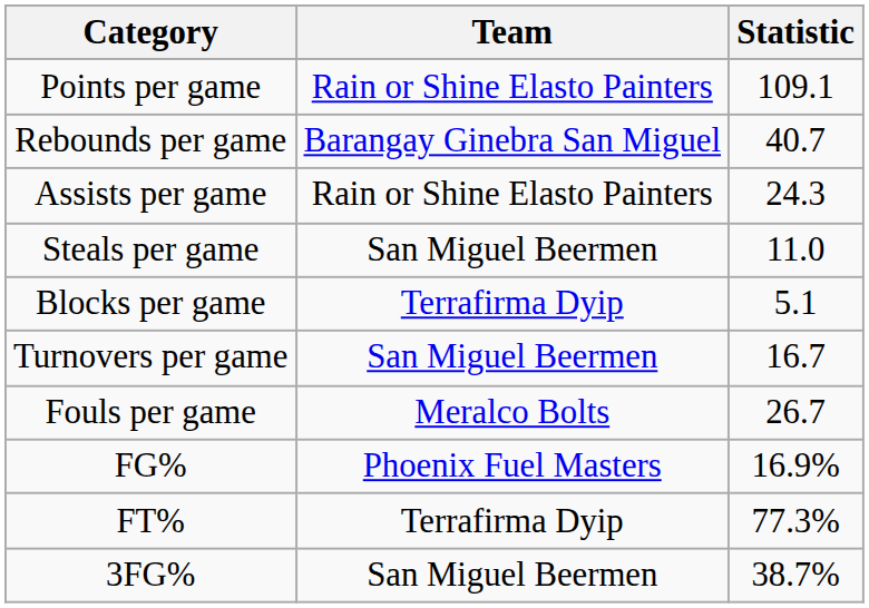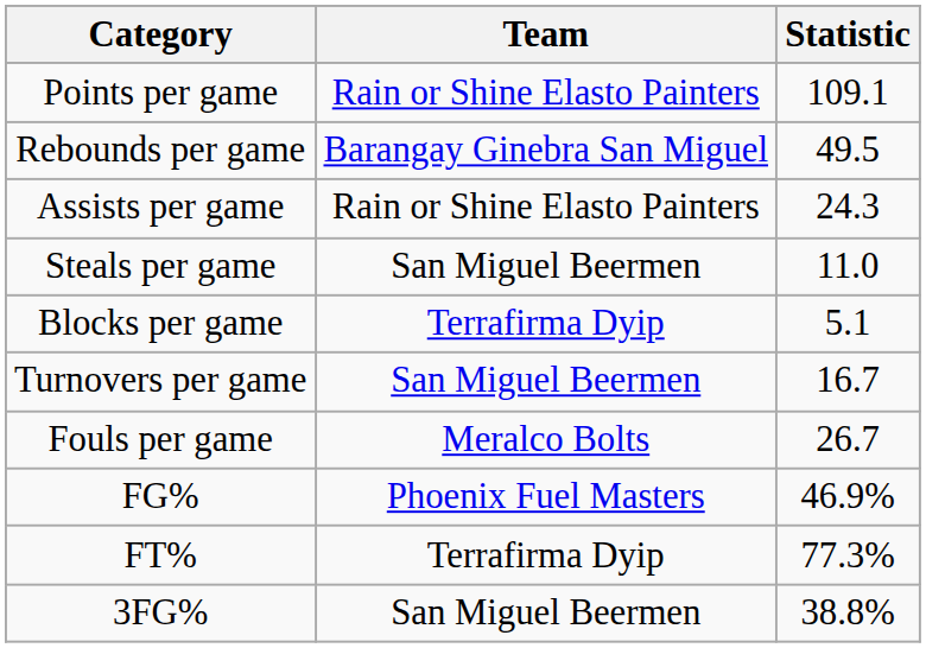 <table class="wikitable" style="text-align:center">
 <tr>
 <th>Category</th>
 <th>Team</th>
 <th>Statistic</th>
 </tr>
 <tr>
 <td>Points per game</td>
 <td><a href='#'>Rain or Shine Elasto Painters</a></td>
 <td>109.1</td>
 </tr>
 <tr>
 <td>Rebounds per game</td>
 <td><a href='#'>Barangay Ginebra San Miguel</a></td>
-<td>40.7</td>
+<td>49.5</td>
 </tr>
 <tr>
 <td>Assists per game</td>
 <td>Rain or Shine Elasto Painters</td>
 <td>24.3</td>
 </tr>
 <tr>
 <td>Steals per game</td>
 <td>San Miguel Beermen</td>
 <td>11.0</td>
 </tr>
 <tr>
 <td>Blocks per game</td>
 <td><a href='#'>Terrafirma Dyip</a></td>
 <td>5.1</td>
 </tr>
 <tr>
 <td>Turnovers per game</td>
 <td><a href='#'>San Miguel Beermen</a></td>
 <td>16.7</td>
 </tr>
 <tr>
 <td>Fouls per game</td>
 <td><a href='#'>Meralco Bolts</a></td>
 <td>26.7</td>
 </tr>
 <tr>
 <td>FG%</td>
 <td><a href='#'>Phoenix Fuel Masters</a></td>
-<td>16.9%</td>
+<td>46.9%</td>
 </tr>
 <tr>
 <td>FT%</td>
 <td>Terrafirma Dyip</td>
 <td>77.3%</td>
 </tr>
 <tr>
 <td>3FG%</td>
 <td>San Miguel Beermen</td>
-<td>38.7%</td>
+<td>38.8%</td>
 </tr>
 </table>
